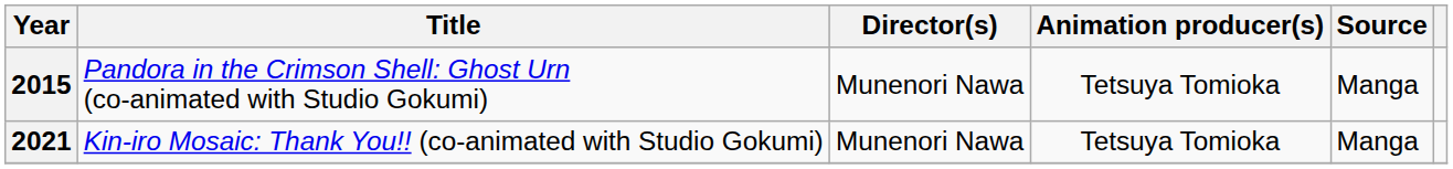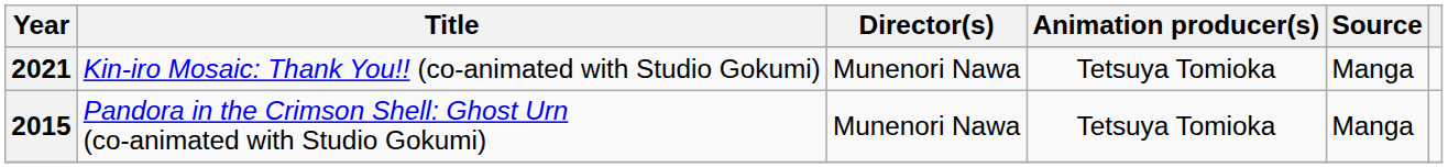 <table class="wikitable sortable plainrowheaders">
 <tr>
 <th scope="col" class="unsortable" width=10>Year</th>
 <th scope="col">Title</th>
 <th scope="col">Director(s)</th>
 <th scope="col">Animation producer(s)</th>
 <th scope="col">Source</th>
 <th scope="col" class="unsortable"></th>
 </tr>
 <tr>
+<th scope="row">2021</th>
+<td><em><a href='#'>Kin-iro Mosaic: Thank You!!</a></em> (co-animated with Studio Gokumi)</td>
+<td style=text-align:center>Munenori Nawa</td>
+<td style=text-align:center>Tetsuya Tomioka</td>
+<td>Manga</td>
+<td></td>
+</tr>
+<tr>
 <th scope="row">2015</th>
 <td><em><a href='#'>Pandora in the Crimson Shell: Ghost Urn</a></em><br>(co-animated with Studio Gokumi)</td>
 <td style=text-align:center>Munenori Nawa</td>
 <td style=text-align:center>Tetsuya Tomioka</td>
 <td>Manga</td>
 <td></td>
 </tr>
 <tr>
-<th scope="row">2021</th>
-<td><em><a href='#'>Kin-iro Mosaic: Thank You!!</a></em> (co-animated with Studio Gokumi)</td>
-<td style=text-align:center>Munenori Nawa</td>
-<td style=text-align:center>Tetsuya Tomioka</td>
-<td>Manga</td>
-<td></td>
-</tr>
-<tr>
 </tr>
 </table>
